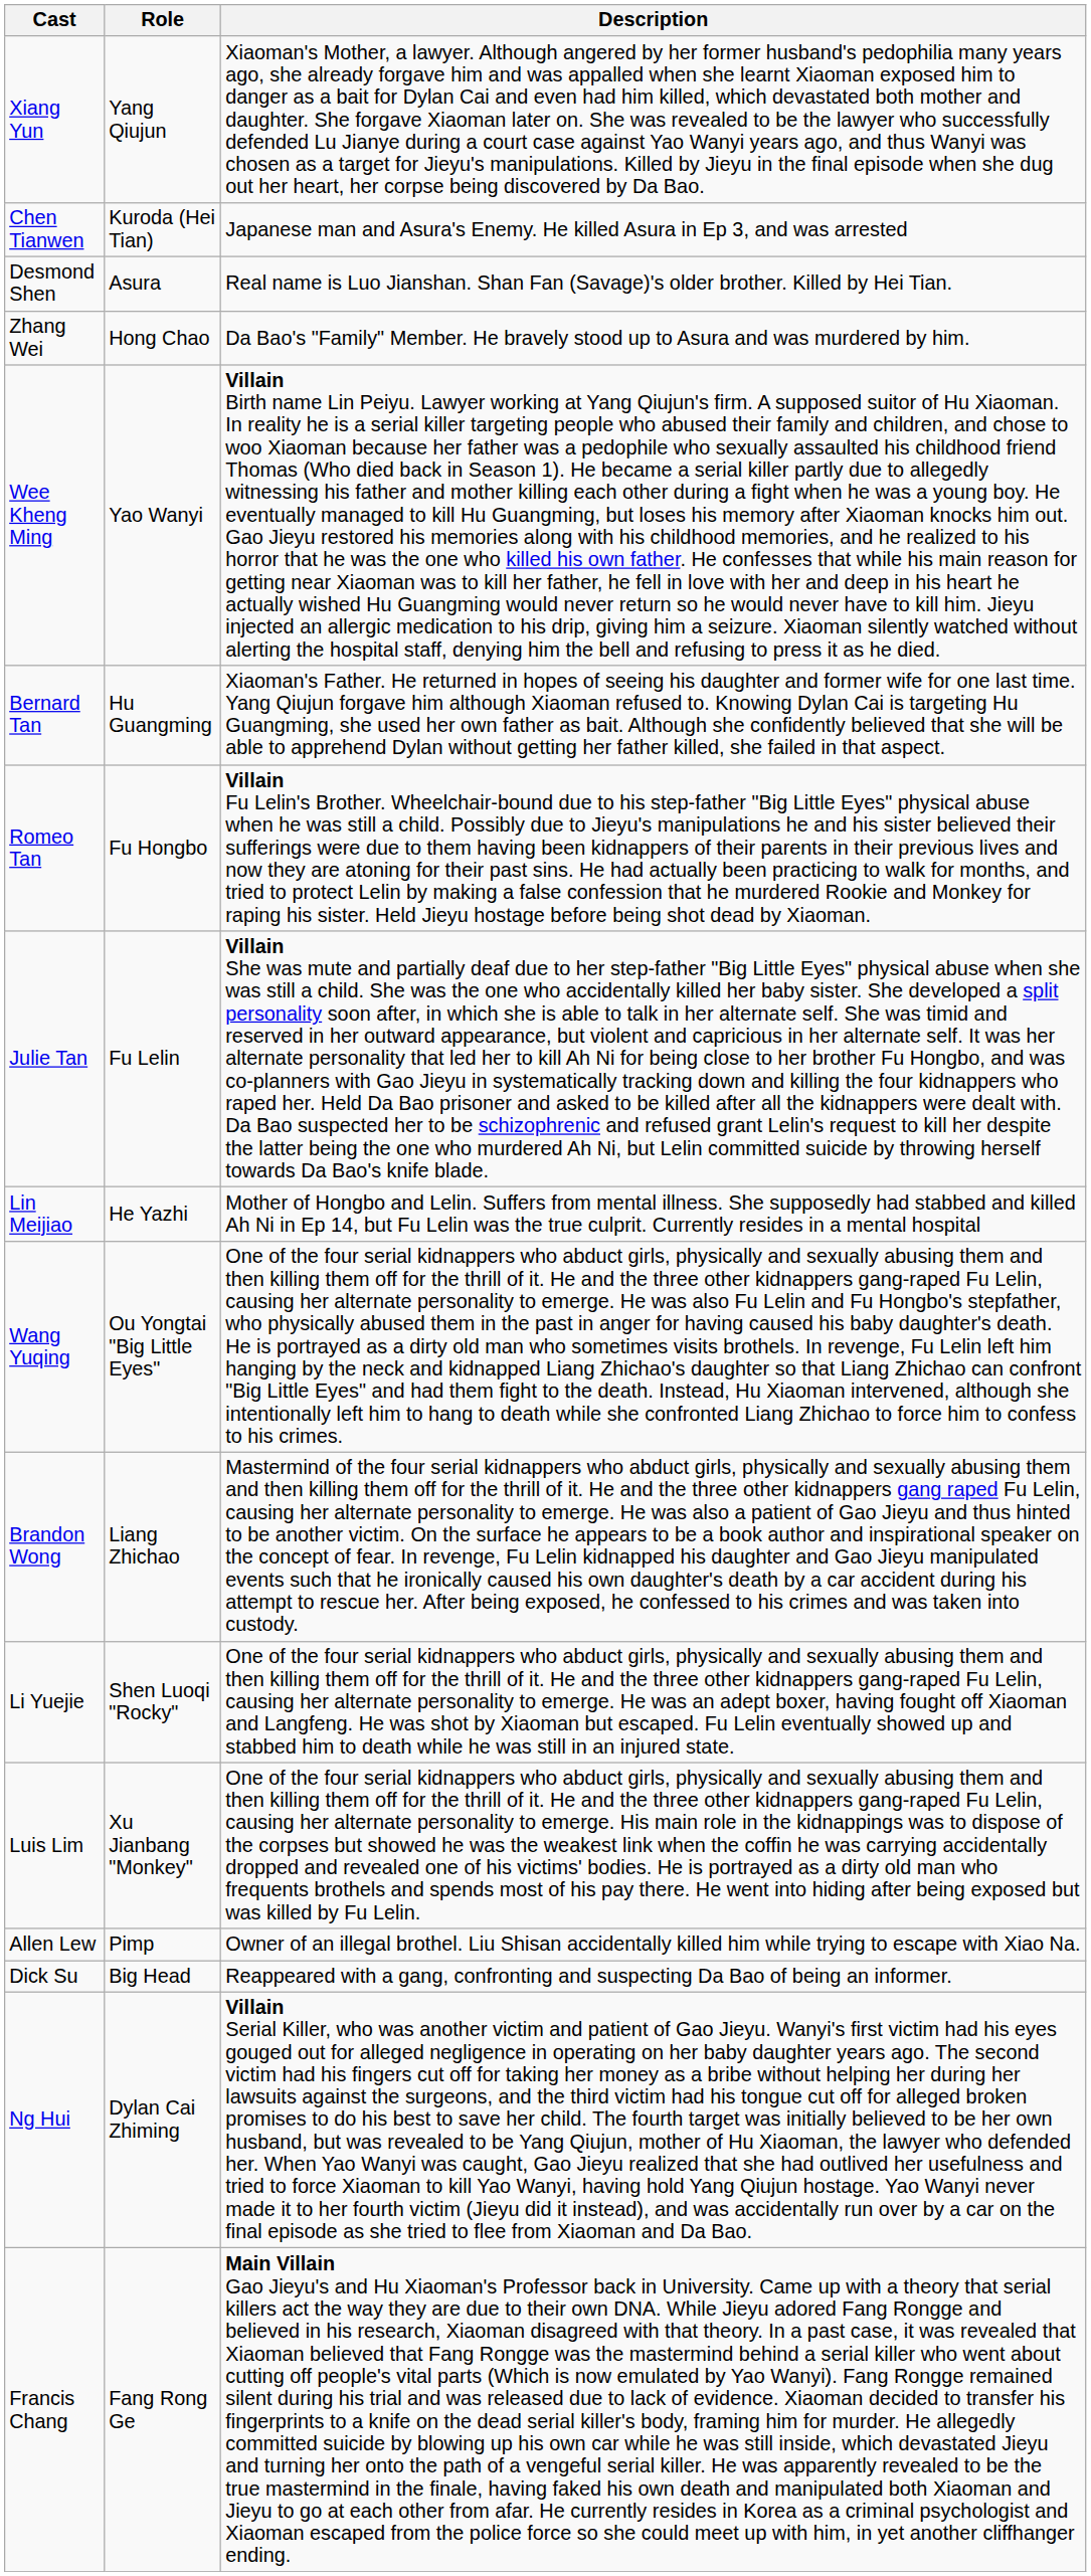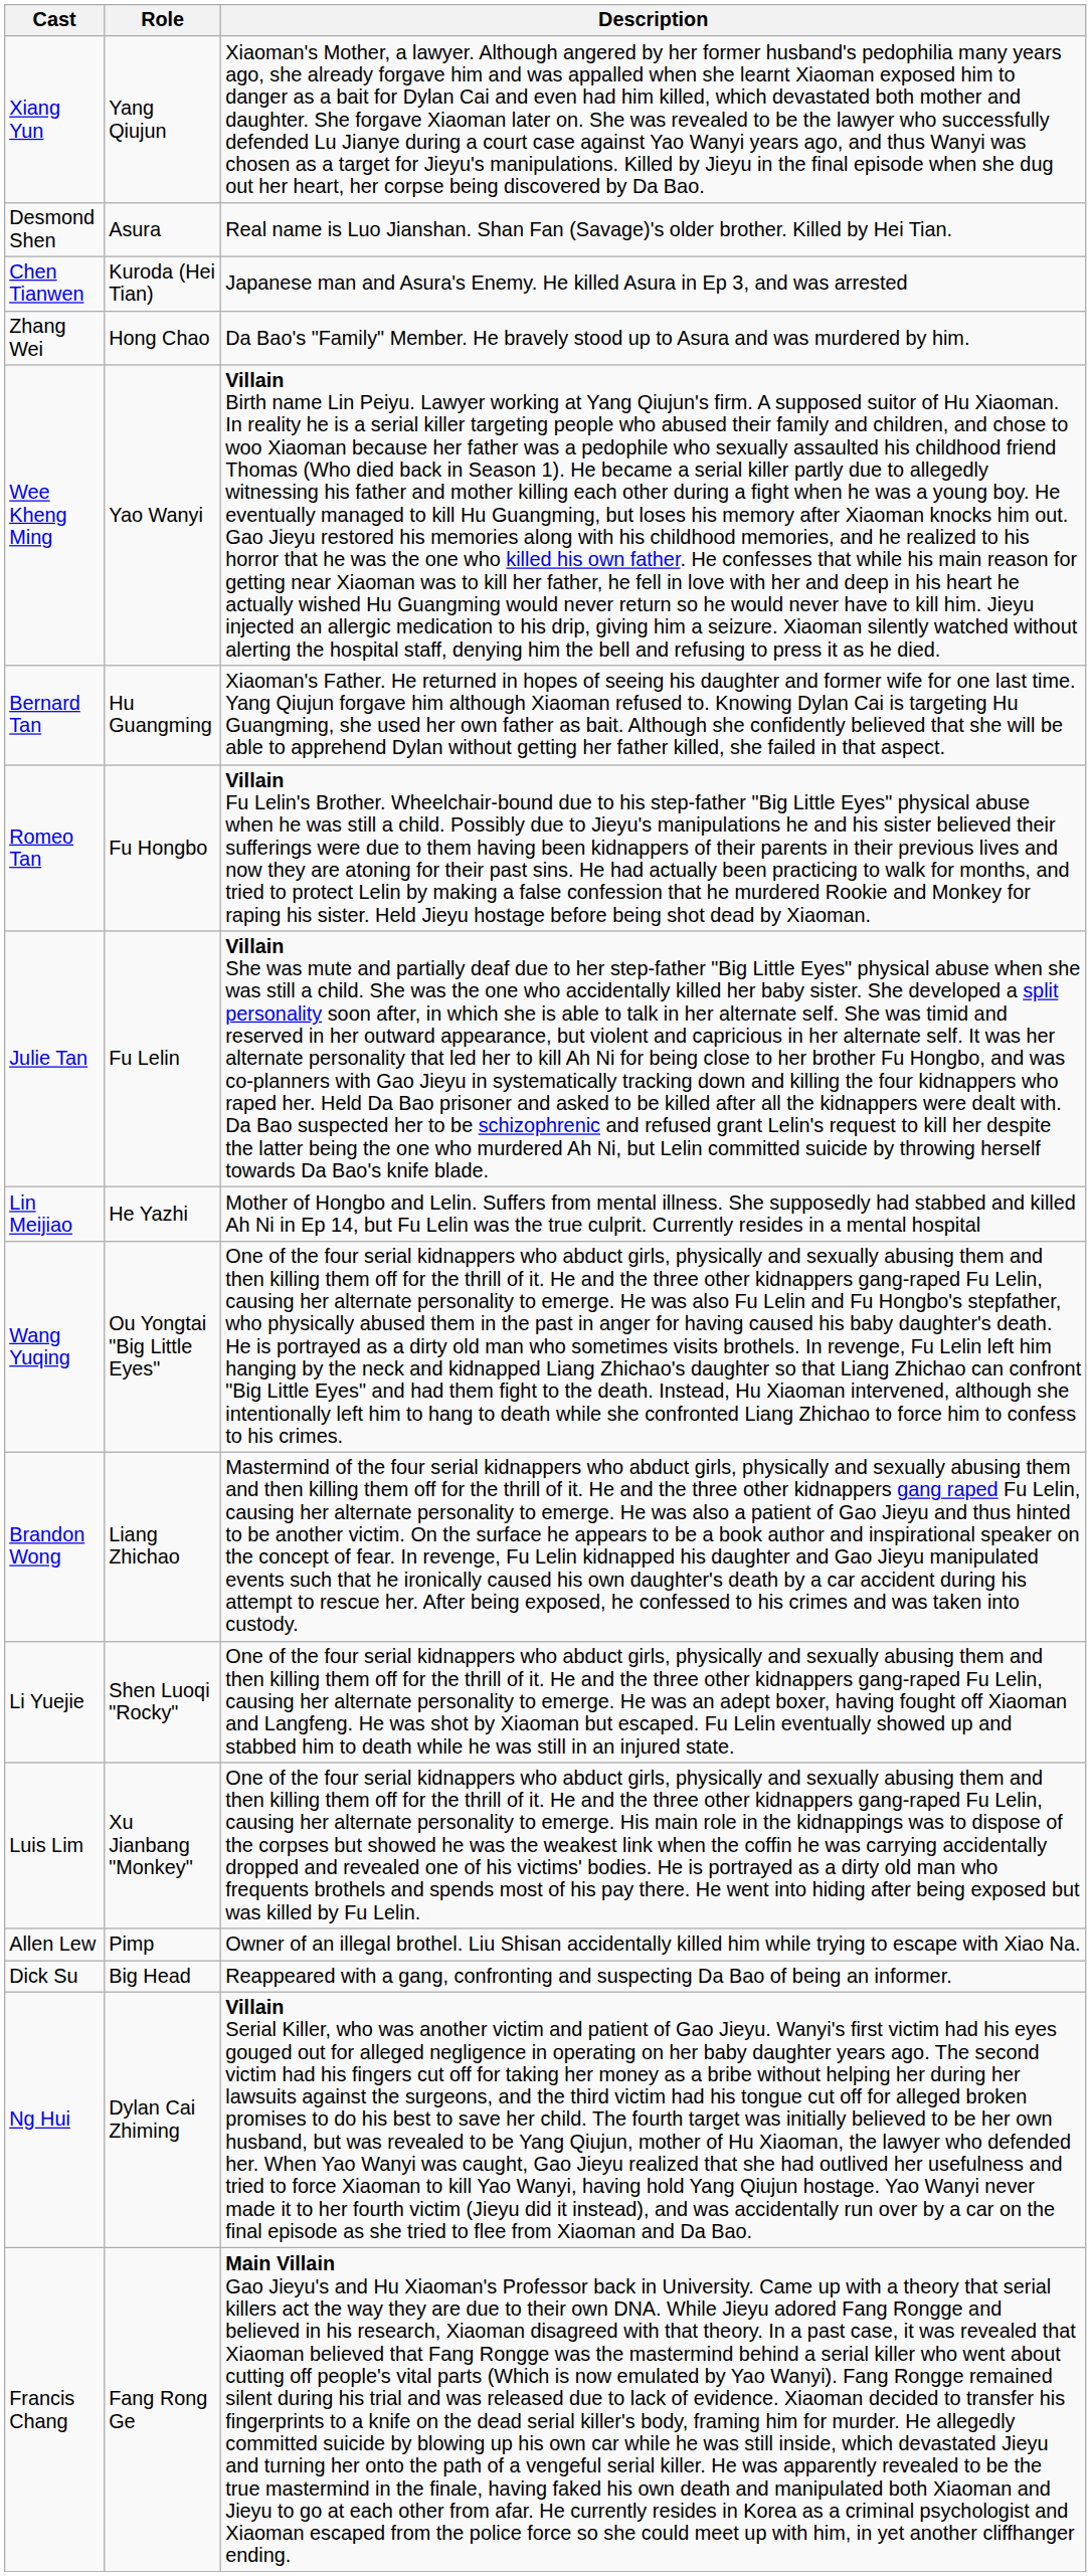 <table class="wikitable">
 <tr>
 <th>Cast</th>
 <th>Role</th>
 <th>Description</th>
 </tr>
 <tr>
 <td><a href='#'>Xiang Yun</a></td>
 <td>Yang Qiujun</td>
 <td>Xiaoman's Mother, a lawyer. Although angered by her former husband's pedophilia many years ago, she already forgave him and was appalled when she learnt Xiaoman exposed him to danger as a bait for Dylan Cai and even had him killed, which devastated both mother and daughter. She forgave Xiaoman later on. She was revealed to be the lawyer who successfully defended Lu Jianye during a court case against Yao Wanyi years ago, and thus Wanyi was chosen as a target for Jieyu's manipulations. Killed by Jieyu in the final episode when she dug out her heart, her corpse being discovered by Da Bao.</td>
 </tr>
 <tr>
+<td>Desmond Shen</td>
+<td>Asura</td>
+<td>Real name is Luo Jianshan. Shan Fan (Savage)'s older brother. Killed by Hei Tian.</td>
+</tr>
+<tr>
 <td><a href='#'>Chen Tianwen</a></td>
 <td>Kuroda (Hei Tian)</td>
 <td>Japanese man and Asura's Enemy. He killed Asura in Ep 3, and was arrested</td>
-</tr>
-<tr>
-<td>Desmond Shen</td>
-<td>Asura</td>
-<td>Real name is Luo Jianshan. Shan Fan (Savage)'s older brother. Killed by Hei Tian.</td>
 </tr>
 <tr>
 <td>Zhang Wei</td>
 <td>Hong Chao</td>
 <td>Da Bao's "Family" Member. He bravely stood up to Asura and was murdered by him.</td>
 </tr>
 <tr>
 <td><a href='#'>Wee Kheng Ming</a></td>
 <td>Yao Wanyi</td>
 <td><strong>Villain</strong><br>Birth name Lin Peiyu. Lawyer working at Yang Qiujun's firm. A supposed suitor of Hu Xiaoman. In reality he is a serial killer targeting people who abused their family and children, and chose to woo Xiaoman because her father was a pedophile who sexually assaulted his childhood friend Thomas (Who died back in Season 1). He became a serial killer partly due to allegedly witnessing his father and mother killing each other during a fight when he was a young boy. He eventually managed to kill Hu Guangming, but loses his memory after Xiaoman knocks him out. Gao Jieyu restored his memories along with his childhood memories, and he realized to his horror that he was the one who <a href='#'>killed his own father</a>. He confesses that while his main reason for getting near Xiaoman was to kill her father, he fell in love with her and deep in his heart he actually wished Hu Guangming would never return so he would never have to kill him. Jieyu injected an allergic medication to his drip, giving him a seizure. Xiaoman silently watched without alerting the hospital staff, denying him the bell and refusing to press it as he died.</td>
 </tr>
 <tr>
 <td><a href='#'>Bernard Tan</a></td>
 <td>Hu Guangming</td>
 <td>Xiaoman's Father. He returned in hopes of seeing his daughter and former wife for one last time. Yang Qiujun forgave him although Xiaoman refused to. Knowing Dylan Cai is targeting Hu Guangming, she used her own father as bait. Although she confidently believed that she will be able to apprehend Dylan without getting her father killed, she failed in that aspect.</td>
 </tr>
 <tr>
 <td><a href='#'>Romeo Tan</a></td>
 <td>Fu Hongbo</td>
 <td><strong>Villain</strong><br>Fu Lelin's Brother. Wheelchair-bound due to his step-father "Big Little Eyes" physical abuse when he was still a child. Possibly due to Jieyu's manipulations he and his sister believed their sufferings were due to them having been kidnappers of their parents in their previous lives and now they are atoning for their past sins. He had actually been practicing to walk for months, and tried to protect Lelin by making a false confession that he murdered Rookie and Monkey for raping his sister. Held Jieyu hostage before being shot dead by Xiaoman.</td>
 </tr>
 <tr>
 <td><a href='#'>Julie Tan</a></td>
 <td>Fu Lelin</td>
 <td><strong>Villain</strong> <br> She was mute and partially deaf due to her step-father "Big Little Eyes" physical abuse when she was still a child. She was the one who accidentally killed her baby sister. She developed a <a href='#'>split personality</a> soon after, in which she is able to talk in her alternate self. She was timid and reserved in her outward appearance, but violent and capricious in her alternate self. It was her alternate personality that led her to kill Ah Ni for being close to her brother Fu Hongbo, and was co-planners with Gao Jieyu in systematically tracking down and killing the four kidnappers who raped her. Held Da Bao prisoner and asked to be killed after all the kidnappers were dealt with. Da Bao suspected her to be <a href='#'>schizophrenic</a> and refused grant Lelin's request to kill her despite the latter being the one who murdered Ah Ni, but Lelin committed suicide by throwing herself towards Da Bao's knife blade.</td>
 </tr>
 <tr>
 <td><a href='#'>Lin Meijiao</a></td>
 <td>He Yazhi</td>
 <td>Mother of Hongbo and Lelin. Suffers from mental illness. She supposedly had stabbed and killed Ah Ni in Ep 14, but Fu Lelin was the true culprit. Currently resides in a mental hospital</td>
 </tr>
 <tr>
 <td><a href='#'>Wang Yuqing</a></td>
 <td>Ou Yongtai<br>"Big Little Eyes"</td>
 <td>One of the four serial kidnappers who abduct girls, physically and sexually abusing them and then killing them off for the thrill of it. He and the three other kidnappers gang-raped Fu Lelin, causing her alternate personality to emerge. He was also Fu Lelin and Fu Hongbo's stepfather, who physically abused them in the past in anger for having caused his baby daughter's death. He is portrayed as a dirty old man who sometimes visits brothels. In revenge, Fu Lelin left him hanging by the neck and kidnapped Liang Zhichao's daughter so that Liang Zhichao can confront "Big Little Eyes" and had them fight to the death. Instead, Hu Xiaoman intervened, although she intentionally left him to hang to death while she confronted Liang Zhichao to force him to confess to his crimes.</td>
 </tr>
 <tr>
 <td><a href='#'>Brandon Wong</a></td>
 <td>Liang Zhichao</td>
 <td>Mastermind of the four serial kidnappers who abduct girls, physically and sexually abusing them and then killing them off for the thrill of it. He and the three other kidnappers <a href='#'>gang raped</a> Fu Lelin, causing her alternate personality to emerge. He was also a patient of Gao Jieyu and thus hinted to be another victim. On the surface he appears to be a book author and inspirational speaker on the concept of fear. In revenge, Fu Lelin kidnapped his daughter and Gao Jieyu manipulated events such that he ironically caused his own daughter's death by a car accident during his attempt to rescue her. After being exposed, he confessed to his crimes and was taken into custody.</td>
 </tr>
 <tr>
 <td>Li Yuejie</td>
 <td>Shen Luoqi<br>"Rocky"</td>
 <td>One of the four serial kidnappers who abduct girls, physically and sexually abusing them and then killing them off for the thrill of it. He and the three other kidnappers gang-raped Fu Lelin, causing her alternate personality to emerge. He was an adept boxer, having fought off Xiaoman and Langfeng. He was shot by Xiaoman but escaped. Fu Lelin eventually showed up and stabbed him to death while he was still in an injured state.</td>
 </tr>
 <tr>
 <td>Luis Lim</td>
 <td>Xu Jianbang<br>"Monkey"</td>
 <td>One of the four serial kidnappers who abduct girls, physically and sexually abusing them and then killing them off for the thrill of it. He and the three other kidnappers gang-raped Fu Lelin, causing her alternate personality to emerge. His main role in the kidnappings was to dispose of the corpses but showed he was the weakest link when the coffin he was carrying accidentally dropped and revealed one of his victims' bodies. He is portrayed as a dirty old man who frequents brothels and spends most of his pay there. He went into hiding after being exposed but was killed by Fu Lelin.</td>
 </tr>
 <tr>
 <td>Allen Lew</td>
 <td>Pimp</td>
 <td>Owner of an illegal brothel. Liu Shisan accidentally killed him while trying to escape with Xiao Na.</td>
 </tr>
 <tr>
 <td>Dick Su</td>
 <td>Big Head</td>
 <td>Reappeared with a gang, confronting and suspecting Da Bao of being an informer.</td>
 </tr>
 <tr>
 <td><a href='#'>Ng Hui</a></td>
 <td>Dylan Cai Zhiming</td>
 <td><strong>Villain</strong><br>Serial Killer, who was another victim and patient of Gao Jieyu. Wanyi's first victim had his eyes gouged out for alleged negligence in operating on her baby daughter years ago. The second victim had his fingers cut off for taking her money as a bribe without helping her during her lawsuits against the surgeons, and the third victim had his tongue cut off for alleged broken promises to do his best to save her child. The fourth target was initially believed to be her own husband, but was revealed to be Yang Qiujun, mother of Hu Xiaoman, the lawyer who defended her. When Yao Wanyi was caught, Gao Jieyu realized that she had outlived her usefulness and tried to force Xiaoman to kill Yao Wanyi, having hold Yang Qiujun hostage. Yao Wanyi never made it to her fourth victim (Jieyu did it instead), and was accidentally run over by a car on the final episode as she tried to flee from Xiaoman and Da Bao.</td>
 </tr>
 <tr>
 <td>Francis Chang</td>
 <td>Fang Rong Ge</td>
 <td><strong>Main Villain</strong><br>Gao Jieyu's and Hu Xiaoman's Professor back in University. Came up with a theory that serial killers act the way they are due to their own DNA. While Jieyu adored Fang Rongge and believed in his research, Xiaoman disagreed with that theory. In a past case, it was revealed that Xiaoman believed that Fang Rongge was the mastermind behind a serial killer who went about cutting off people's vital parts (Which is now emulated by Yao Wanyi). Fang Rongge remained silent during his trial and was released due to lack of evidence. Xiaoman decided to transfer his fingerprints to a knife on the dead serial killer's body, framing him for murder. He allegedly committed suicide by blowing up his own car while he was still inside, which devastated Jieyu and turning her onto the path of a vengeful serial killer. He was apparently revealed to be the true mastermind in the finale, having faked his own death and manipulated both Xiaoman and Jieyu to go at each other from afar. He currently resides in Korea as a criminal psychologist and Xiaoman escaped from the police force so she could meet up with him, in yet another cliffhanger ending.</td>
 </tr>
 </table>
